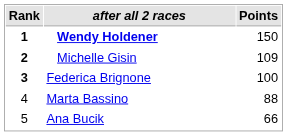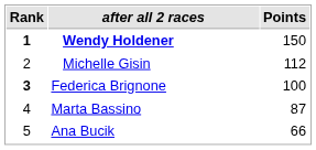 <table cellspacing="1" cellpadding="3" style="border:1px solid #aaa; font-size:86%;">
 <tr style="background:#e4e4e4;">
 <th style="border-bottom:1px solid #aaa; width:10px;">Rank</th>
 <th style="border-bottom:1px solid #aaa; width:200px; white-space:nowrap;"><em>after all 2 races</em></th>
 <th style="border-bottom:1px solid #aaa; width:20px;">Points</th>
 </tr>
 <tr>
 <td style="text-align:center;"><strong>1</strong></td>
 <td><strong>   <a href='#'>Wendy Holdener</a></strong></td>
 <td align="right">150</td>
 </tr>
 <tr>
-<td style="text-align:center;"><strong>2</strong></td>
+<td style="text-align:center;">2</td>
 <td>   <a href='#'>Michelle Gisin</a></td>
-<td align="right">109</td>
+<td align="right">112</td>
 </tr>
 <tr>
 <td style="text-align:center;"><strong>3</strong></td>
 <td> <a href='#'>Federica Brignone</a></td>
 <td align="right">100</td>
 </tr>
 <tr>
 <td style="text-align:center;">4</td>
 <td> <a href='#'>Marta Bassino</a></td>
-<td align="right">88</td>
+<td align="right">87</td>
 </tr>
 <tr>
 <td style="text-align:center;">5</td>
 <td> <a href='#'>Ana Bucik</a></td>
 <td align="right">66</td>
 </tr>
 <tr>
 </tr>
 </table>
